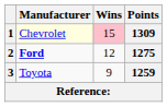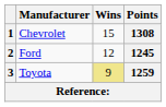 <table class="wikitable" style="font-size:85%; text-align:center;">
 <tr>
 <th></th>
 <th>Manufacturer</th>
 <th>Wins</th>
 <th>Points</th>
 </tr>
 <tr>
 <th>1</th>
-<td align=left style="background: lightyellow;"><a href='#'>Chevrolet</a></td>
-<td style="background: pink;">15</td>
-<th>1309</th>
+<td align=left><a href='#'>Chevrolet</a></td>
+<td>15</td>
+<th>1308</th>
 </tr>
 <tr>
 <th>2</th>
-<td align="left"><strong><a href='#'>Ford</a></strong></td>
+<td align="left"><a href='#'>Ford</a></td>
 <td>12</td>
-<th>1275</th>
+<th>1245</th>
 </tr>
 <tr>
 <th>3</th>
 <td align="left"><a href='#'>Toyota</a></td>
-<td>9</td>
+<td style="background: khaki;">9</td>
 <th>1259</th>
 </tr>
 <tr>
 <th colspan="34">Reference:</th>
 </tr>
 </table>
